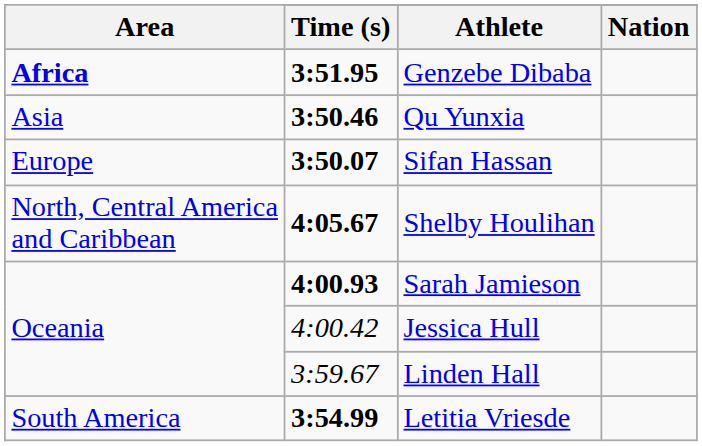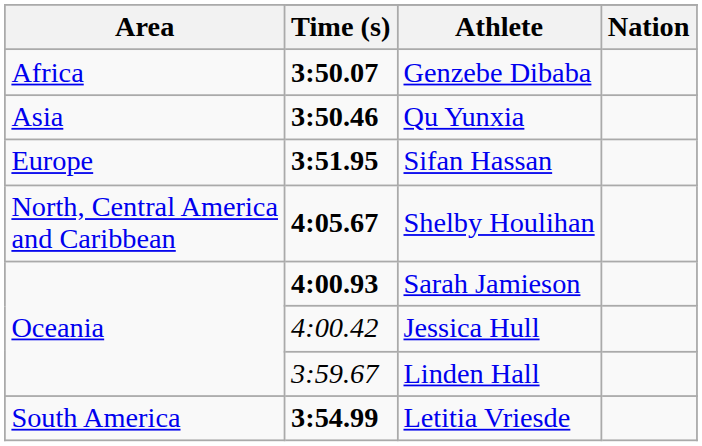 <table class="wikitable">
 <tr>
 <th rowspan=2>Area</th>
 </tr>
 <tr>
 <th>Time (s)</th>
 <th>Athlete</th>
 <th>Nation</th>
 </tr>
 <tr>
-<td><strong><a href='#'>Africa</a> </strong></td>
-<td><strong>3:51.95</strong></td>
+<td><a href='#'>Africa</a> </td>
+<td><strong>3:50.07</strong> </td>
 <td><a href='#'>Genzebe Dibaba</a></td>
 <td></td>
 </tr>
 <tr>
 <td><a href='#'>Asia</a> </td>
 <td><strong>3:50.46</strong></td>
 <td><a href='#'>Qu Yunxia</a></td>
 <td></td>
 </tr>
 <tr>
 <td><a href='#'>Europe</a> </td>
-<td><strong>3:50.07</strong> </td>
+<td><strong>3:51.95</strong></td>
 <td><a href='#'>Sifan Hassan</a></td>
 <td></td>
 </tr>
 <tr>
 <td><a href='#'>North, Central America<br> and Caribbean</a> </td>
 <td><strong>4:05.67</strong></td>
 <td><a href='#'>Shelby Houlihan</a></td>
 <td></td>
 </tr>
 <tr>
 <td rowspan=3><a href='#'>Oceania</a> </td>
 <td><strong>4:00.93</strong></td>
 <td><a href='#'>Sarah Jamieson</a></td>
 <td></td>
 </tr>
 <tr>
 <td><em>4:00.42</em></td>
 <td><a href='#'>Jessica Hull</a></td>
 <td></td>
 </tr>
 <tr>
 <td><em>3:59.67</em></td>
 <td><a href='#'>Linden Hall</a></td>
 <td></td>
 </tr>
 <tr>
 <td><a href='#'>South America</a> </td>
 <td><strong>3:54.99</strong></td>
 <td><a href='#'>Letitia Vriesde</a></td>
 <td></td>
 </tr>
 </table>
